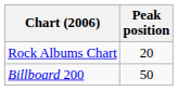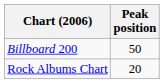 <table class="wikitable">
 <tr>
 <th>Chart (2006)</th>
 <th>Peak<br>position</th>
 </tr>
 <tr>
+<td><a href='#'><em>Billboard</em> 200</a></td>
+<td align="center">50</td>
+</tr>
+<tr>
 <td><a href='#'>Rock Albums Chart</a></td>
 <td align="center">20</td>
 </tr>
-<tr>
-<td><a href='#'><em>Billboard</em> 200</a></td>
-<td align="center">50</td>
-</tr>
 </table>
